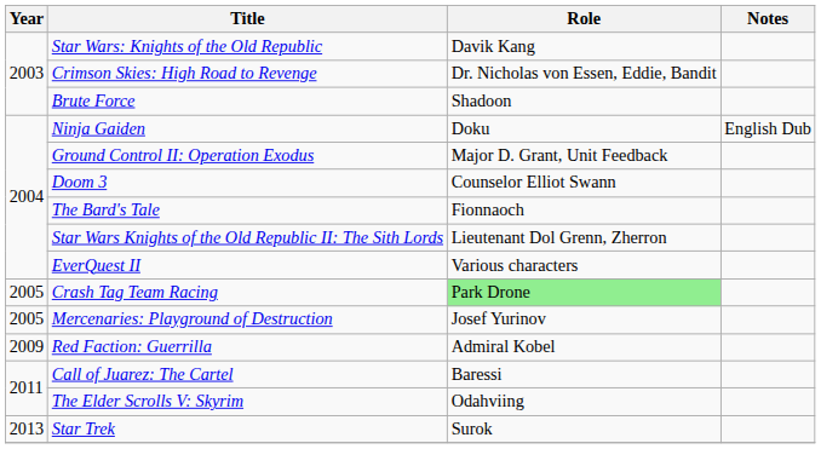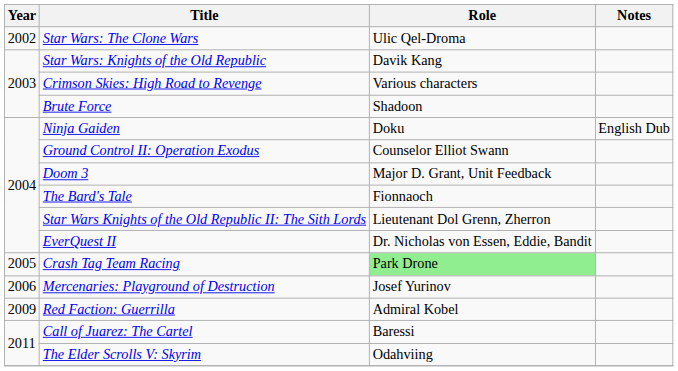 <table class="wikitable">
 <tr>
 <th>Year</th>
 <th>Title</th>
 <th>Role</th>
 <th>Notes</th>
+</tr>
+<tr>
+<td>2002</td>
+<td><em><a href='#'>Star Wars: The Clone Wars</a></em></td>
+<td>Ulic Qel-Droma</td>
+<td></td>
 </tr>
 <tr>
 <td rowspan="3">2003</td>
 <td><em><a href='#'>Star Wars: Knights of the Old Republic</a></em></td>
 <td>Davik Kang</td>
 <td></td>
 </tr>
 <tr>
 <td><em><a href='#'>Crimson Skies: High Road to Revenge</a></em></td>
-<td>Dr. Nicholas von Essen, Eddie, Bandit</td>
+<td>Various characters</td>
 <td></td>
 </tr>
 <tr>
 <td><em><a href='#'>Brute Force</a></em></td>
 <td>Shadoon</td>
 <td></td>
 </tr>
 <tr>
 <td rowspan="6">2004</td>
 <td><em><a href='#'>Ninja Gaiden</a></em></td>
 <td>Doku</td>
 <td>English Dub</td>
 </tr>
 <tr>
 <td><em><a href='#'>Ground Control II: Operation Exodus</a></em></td>
-<td>Major D. Grant, Unit Feedback</td>
+<td>Counselor Elliot Swann</td>
 <td></td>
 </tr>
 <tr>
 <td><em><a href='#'>Doom 3</a></em></td>
-<td>Counselor Elliot Swann</td>
+<td>Major D. Grant, Unit Feedback</td>
 <td></td>
 </tr>
 <tr>
 <td><em><a href='#'>The Bard's Tale</a></em></td>
 <td>Fionnaoch</td>
 <td></td>
 </tr>
 <tr>
 <td><em><a href='#'>Star Wars Knights of the Old Republic II: The Sith Lords</a></em></td>
 <td>Lieutenant Dol Grenn, Zherron</td>
 <td></td>
 </tr>
 <tr>
 <td><em><a href='#'>EverQuest II</a></em></td>
-<td>Various characters</td>
+<td>Dr. Nicholas von Essen, Eddie, Bandit</td>
 <td></td>
 </tr>
 <tr>
 <td>2005</td>
 <td><em><a href='#'>Crash Tag Team Racing</a></em></td>
 <td style="background: lightgreen;">Park Drone</td>
 <td></td>
 </tr>
 <tr>
-<td>2005</td>
+<td>2006</td>
 <td><em><a href='#'>Mercenaries: Playground of Destruction</a></em></td>
 <td>Josef Yurinov</td>
 <td></td>
 </tr>
 <tr>
 <td>2009</td>
 <td><em><a href='#'>Red Faction: Guerrilla</a></em></td>
 <td>Admiral Kobel</td>
 <td></td>
 </tr>
 <tr>
 <td rowspan="2">2011</td>
 <td><em><a href='#'>Call of Juarez: The Cartel</a></em></td>
 <td>Baressi</td>
 <td></td>
 </tr>
 <tr>
 <td><em><a href='#'>The Elder Scrolls V: Skyrim</a></em></td>
 <td>Odahviing</td>
 <td></td>
 </tr>
 <tr>
-<td>2013</td>
-<td><em><a href='#'>Star Trek</a></em></td>
-<td>Surok</td>
-<td></td>
-</tr>
-<tr>
 </tr>
 </table>
